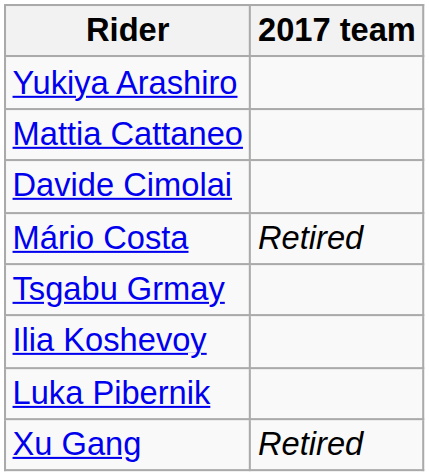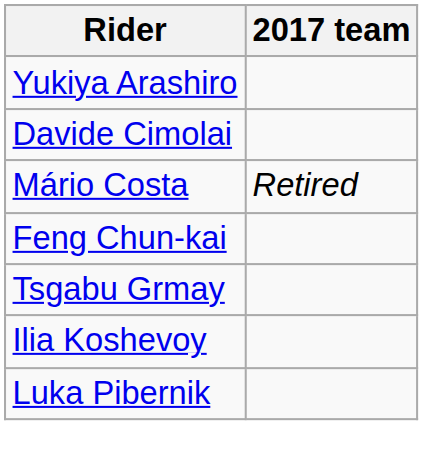 <table class="wikitable">
 <tr>
 <th>Rider</th>
 <th>2017 team</th>
 </tr>
 <tr>
 <td><a href='#'>Yukiya Arashiro</a></td>
 <td></td>
 </tr>
 <tr>
-<td><a href='#'>Mattia Cattaneo</a></td>
-<td></td>
-</tr>
-<tr>
 <td><a href='#'>Davide Cimolai</a></td>
 <td></td>
 </tr>
 <tr>
 <td><a href='#'>Mário Costa</a></td>
 <td><em>Retired</em></td>
+</tr>
+<tr>
+<td><a href='#'>Feng Chun-kai</a></td>
+<td></td>
 </tr>
 <tr>
 <td><a href='#'>Tsgabu Grmay</a></td>
 <td></td>
 </tr>
 <tr>
 <td><a href='#'>Ilia Koshevoy</a></td>
 <td></td>
 </tr>
 <tr>
 <td><a href='#'>Luka Pibernik</a></td>
 <td></td>
 </tr>
-<tr>
-<td><a href='#'>Xu Gang</a></td>
-<td><em>Retired</em></td>
-</tr>
 </table>
